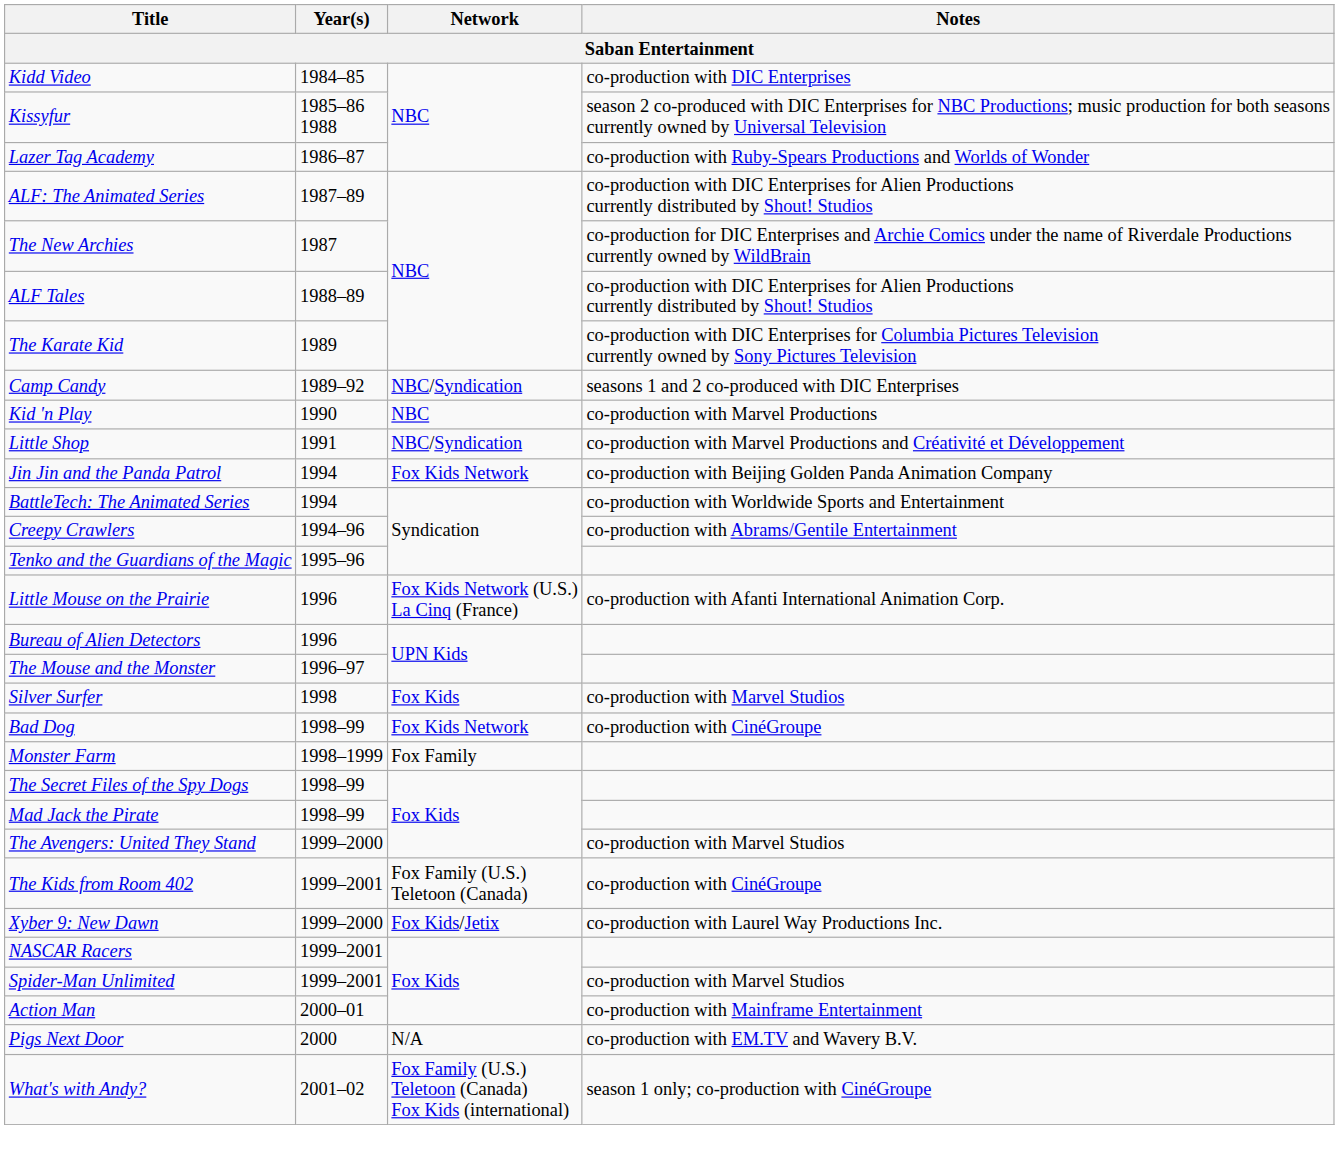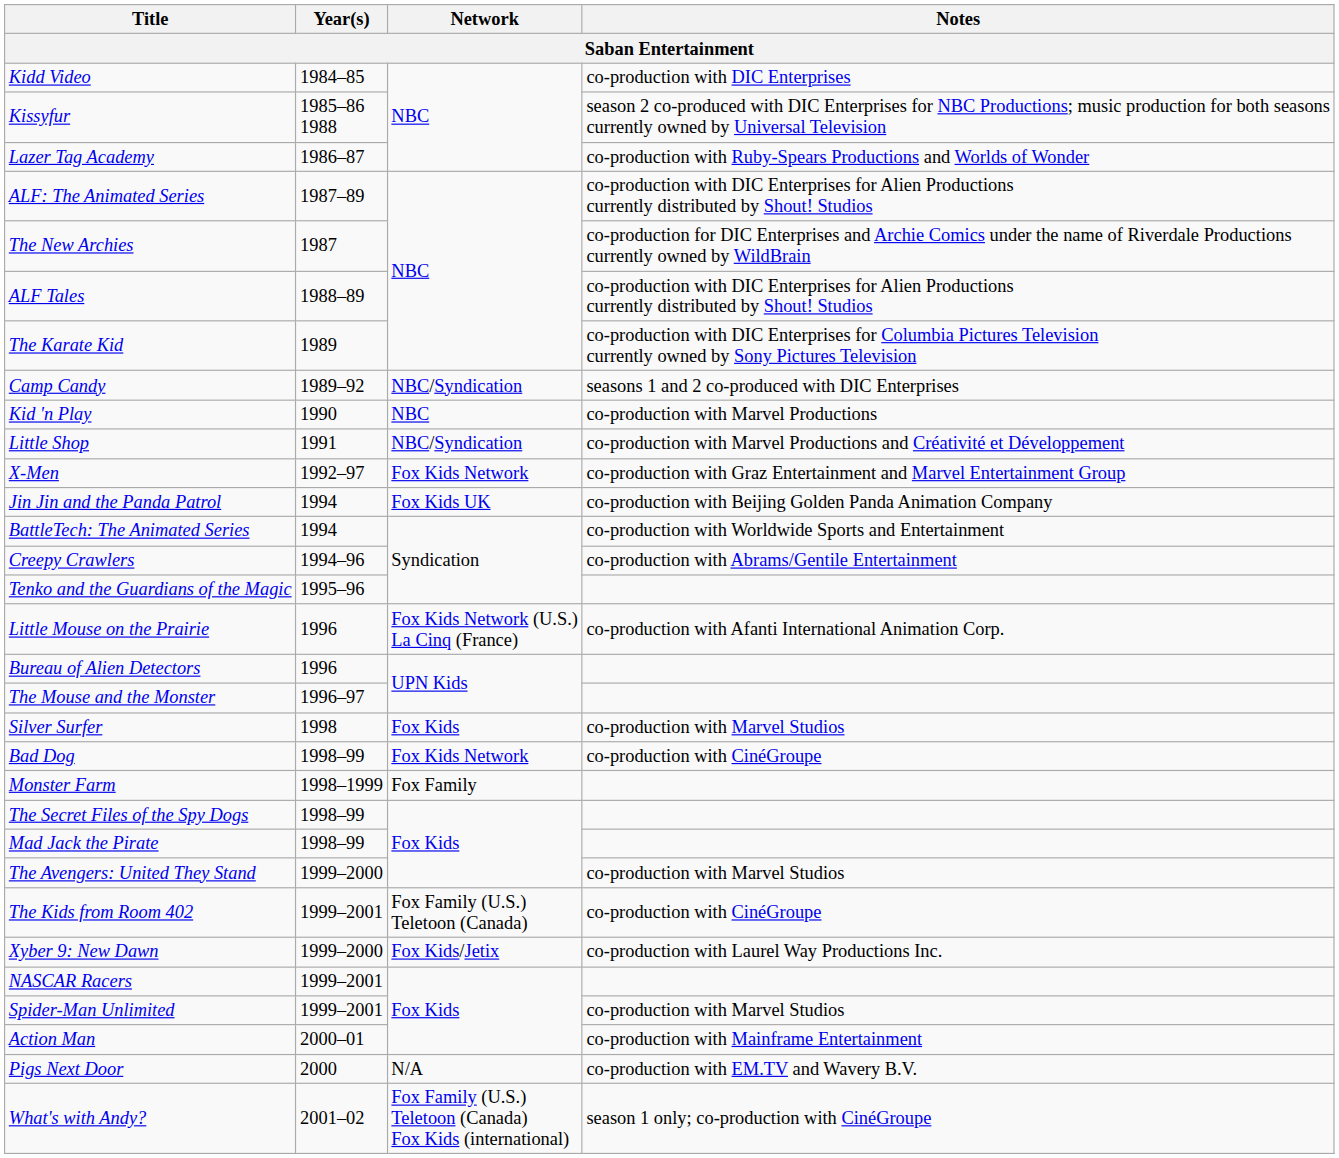 <table class="wikitable sortable mw-collapsible">
 <tr>
 <th>Title</th>
 <th>Year(s)</th>
 <th>Network</th>
 <th>Notes</th>
 </tr>
 <tr>
 <th colspan="4">Saban Entertainment</th>
 </tr>
 <tr>
 <td><em><a href='#'>Kidd Video</a></em></td>
 <td>1984–85</td>
 <td rowspan="3"><a href='#'>NBC</a></td>
 <td>co-production with <a href='#'>DIC Enterprises</a></td>
 </tr>
 <tr>
 <td><em><a href='#'>Kissyfur</a></em></td>
 <td>1985–86<br>1988</td>
 <td>season 2 co-produced with DIC Enterprises for <a href='#'>NBC Productions</a>; music production for both seasons<br>currently owned by <a href='#'>Universal Television</a></td>
 </tr>
 <tr>
 <td><em><a href='#'>Lazer Tag Academy</a></em></td>
 <td>1986–87</td>
 <td>co-production with <a href='#'>Ruby-Spears Productions</a> and <a href='#'>Worlds of Wonder</a></td>
 </tr>
 <tr>
 <td><em><a href='#'>ALF: The Animated Series</a></em></td>
 <td>1987–89</td>
 <td rowspan="4"><a href='#'>NBC</a></td>
 <td>co-production with DIC Enterprises for Alien Productions<br>currently distributed by <a href='#'>Shout! Studios</a></td>
 </tr>
 <tr>
 <td><em><a href='#'>The New Archies</a></em></td>
 <td>1987</td>
 <td>co-production for DIC Enterprises and <a href='#'>Archie Comics</a> under the name of Riverdale Productions<br>currently owned by <a href='#'>WildBrain</a></td>
 </tr>
 <tr>
 <td><em><a href='#'>ALF Tales</a></em></td>
 <td>1988–89</td>
 <td>co-production with DIC Enterprises for Alien Productions<br>currently distributed by <a href='#'>Shout! Studios</a></td>
 </tr>
 <tr>
 <td><em><a href='#'>The Karate Kid</a></em></td>
 <td>1989</td>
 <td>co-production with DIC Enterprises for <a href='#'>Columbia Pictures Television</a><br>currently owned by <a href='#'>Sony Pictures Television</a></td>
 </tr>
 <tr>
 <td><em><a href='#'>Camp Candy</a></em></td>
 <td>1989–92</td>
 <td><a href='#'>NBC</a>/<a href='#'>Syndication</a></td>
 <td>seasons 1 and 2 co-produced with DIC Enterprises</td>
 </tr>
 <tr>
 <td><em><a href='#'>Kid 'n Play</a></em></td>
 <td>1990</td>
 <td><a href='#'>NBC</a></td>
 <td>co-production with Marvel Productions</td>
 </tr>
 <tr>
 <td><em><a href='#'>Little Shop</a></em></td>
 <td>1991</td>
 <td><a href='#'>NBC</a>/<a href='#'>Syndication</a></td>
 <td>co-production with Marvel Productions and <a href='#'>Créativité et Développement</a></td>
 </tr>
 <tr>
+<td><em><a href='#'>X-Men</a></em></td>
+<td>1992–97</td>
+<td><a href='#'>Fox Kids Network</a></td>
+<td>co-production with Graz Entertainment and <a href='#'>Marvel Entertainment Group</a></td>
+</tr>
+<tr>
 <td><em><a href='#'>Jin Jin and the Panda Patrol</a></em></td>
 <td>1994</td>
-<td><a href='#'>Fox Kids Network</a></td>
+<td><a href='#'>Fox Kids UK</a></td>
 <td>co-production with Beijing Golden Panda Animation Company</td>
 </tr>
 <tr>
 <td><em><a href='#'>BattleTech: The Animated Series</a></em></td>
 <td>1994</td>
 <td rowspan="3">Syndication</td>
 <td>co-production with Worldwide Sports and Entertainment</td>
 </tr>
 <tr>
 <td><em><a href='#'>Creepy Crawlers</a></em></td>
 <td>1994–96</td>
 <td>co-production with <a href='#'>Abrams/Gentile Entertainment</a></td>
 </tr>
 <tr>
 <td><em><a href='#'>Tenko and the Guardians of the Magic</a></em></td>
 <td>1995–96</td>
 <td></td>
 </tr>
 <tr>
 <td><em><a href='#'>Little Mouse on the Prairie</a></em></td>
 <td>1996</td>
 <td><a href='#'>Fox Kids Network</a> (U.S.)<br><a href='#'>La Cinq</a> (France)</td>
 <td>co-production with Afanti International Animation Corp.</td>
 </tr>
 <tr>
 <td><em><a href='#'>Bureau of Alien Detectors</a></em></td>
 <td>1996</td>
 <td rowspan="2"><a href='#'>UPN Kids</a></td>
 <td></td>
 </tr>
 <tr>
 <td><em><a href='#'>The Mouse and the Monster</a></em></td>
 <td>1996–97</td>
 <td></td>
 </tr>
 <tr>
 <td><em><a href='#'>Silver Surfer</a></em></td>
 <td>1998</td>
 <td><a href='#'>Fox Kids</a></td>
 <td>co-production with <a href='#'>Marvel Studios</a></td>
 </tr>
 <tr>
 <td><em><a href='#'>Bad Dog</a></em></td>
 <td>1998–99</td>
 <td><a href='#'>Fox Kids Network</a></td>
 <td>co-production with <a href='#'>CinéGroupe</a></td>
 </tr>
 <tr>
 <td><em><a href='#'>Monster Farm</a></em></td>
 <td>1998–1999</td>
 <td>Fox Family</td>
 <td></td>
 </tr>
 <tr>
 <td><em><a href='#'>The Secret Files of the Spy Dogs</a></em></td>
 <td>1998–99</td>
 <td rowspan="3"><a href='#'>Fox Kids</a></td>
 <td></td>
 </tr>
 <tr>
 <td><em><a href='#'>Mad Jack the Pirate</a></em></td>
 <td>1998–99</td>
 <td></td>
 </tr>
 <tr>
 <td><em><a href='#'>The Avengers: United They Stand</a></em></td>
 <td>1999–2000</td>
 <td>co-production with Marvel Studios</td>
 </tr>
 <tr>
 <td><em><a href='#'>The Kids from Room 402</a></em></td>
 <td>1999–2001</td>
 <td>Fox Family (U.S.)<br>Teletoon (Canada)</td>
 <td>co-production with <a href='#'>CinéGroupe</a></td>
 </tr>
 <tr>
 <td><em><a href='#'>Xyber 9: New Dawn</a></em></td>
 <td>1999–2000</td>
 <td><a href='#'>Fox Kids</a>/<a href='#'>Jetix</a></td>
 <td>co-production with Laurel Way Productions Inc.</td>
 </tr>
 <tr>
 <td><em><a href='#'>NASCAR Racers</a></em></td>
 <td>1999–2001</td>
 <td rowspan="3"><a href='#'>Fox Kids</a></td>
 <td></td>
 </tr>
 <tr>
 <td><em><a href='#'>Spider-Man Unlimited</a></em></td>
 <td>1999–2001</td>
 <td>co-production with Marvel Studios</td>
 </tr>
 <tr>
 <td><em><a href='#'>Action Man</a></em></td>
 <td>2000–01</td>
 <td>co-production with <a href='#'>Mainframe Entertainment</a></td>
 </tr>
 <tr>
 <td><em><a href='#'>Pigs Next Door</a></em></td>
 <td>2000</td>
 <td>N/A</td>
 <td>co-production with <a href='#'>EM.TV</a> and Wavery B.V.</td>
 </tr>
 <tr>
 <td><em><a href='#'>What's with Andy?</a></em></td>
 <td>2001–02</td>
 <td><a href='#'>Fox Family</a> (U.S.)<br><a href='#'>Teletoon</a> (Canada)<br><a href='#'>Fox Kids</a> (international)</td>
 <td>season 1 only; co-production with <a href='#'>CinéGroupe</a></td>
 </tr>
 </table>
